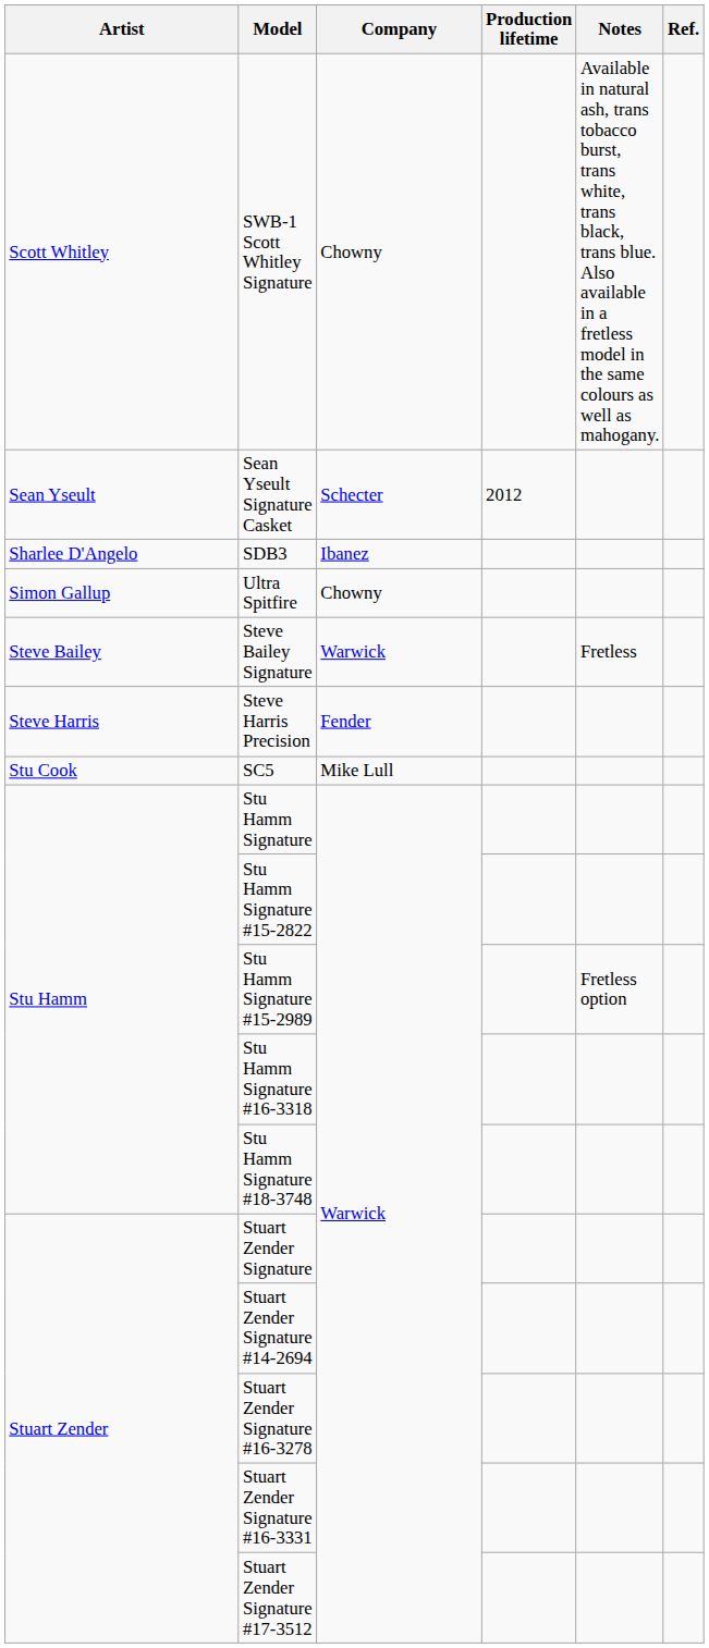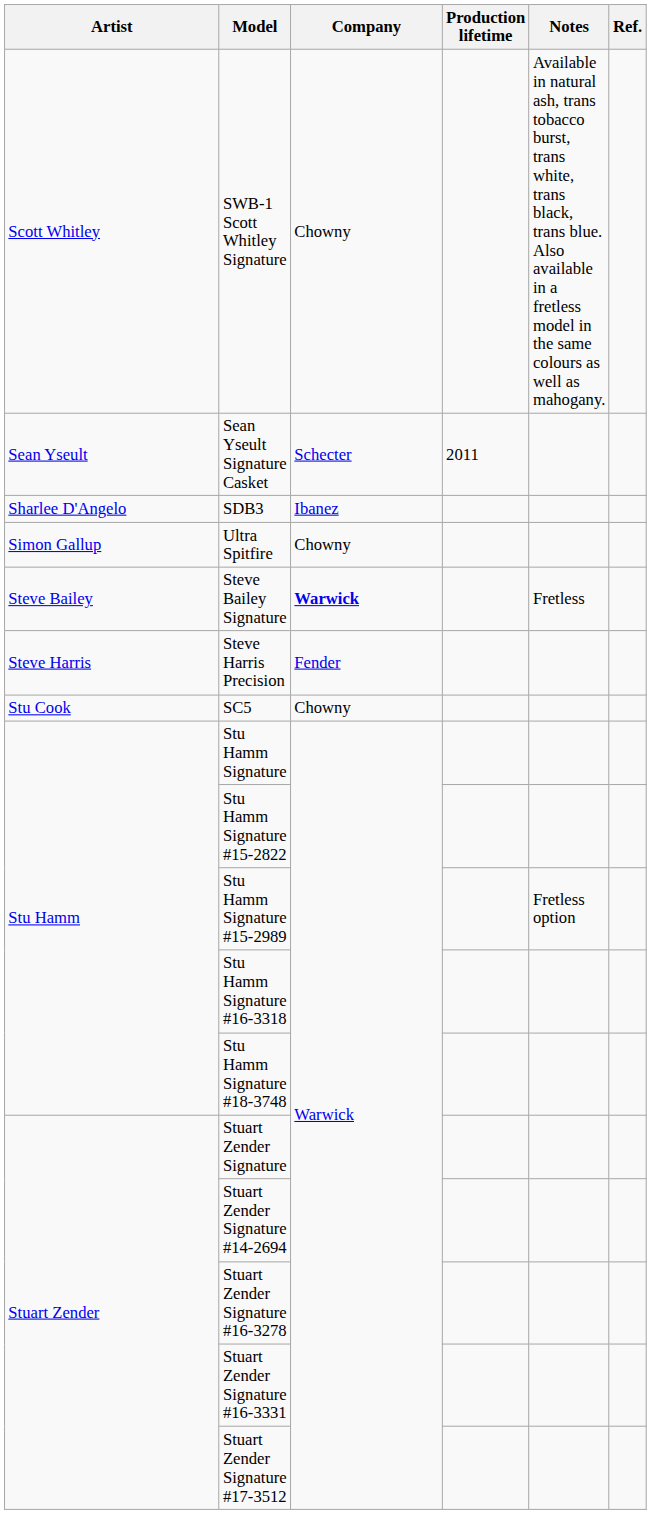 <table class="wikitable sortable plainrowheaders" style="width:99%;">
 <tr>
 <th scope="col" style="width:15em;">Artist</th>
 <th scope="col">Model</th>
 <th scope="col" style="width:10em;">Company</th>
 <th scope="col">Production lifetime</th>
 <th scope="col" class="unsortable">Notes</th>
 <th scope="col">Ref.</th>
 </tr>
 <tr>
 <td><a href='#'>Scott Whitley</a></td>
 <td>SWB-1 Scott Whitley Signature</td>
 <td>Chowny</td>
 <td></td>
 <td>Available in natural ash, trans tobacco burst, trans white, trans black, trans blue.  Also available in a fretless model in the same colours as well as mahogany.</td>
 <td></td>
 </tr>
 <tr>
 <td><a href='#'>Sean Yseult</a></td>
 <td>Sean Yseult Signature Casket</td>
 <td><a href='#'>Schecter</a></td>
-<td>2012</td>
+<td>2011</td>
 <td></td>
 <td></td>
 </tr>
 <tr>
 <td><a href='#'>Sharlee D'Angelo</a></td>
 <td>SDB3</td>
 <td><a href='#'>Ibanez</a></td>
 <td></td>
 <td></td>
 <td></td>
 </tr>
 <tr>
 <td><a href='#'>Simon Gallup</a></td>
 <td>Ultra Spitfire</td>
 <td>Chowny</td>
 <td></td>
 <td></td>
 <td></td>
 </tr>
 <tr>
 <td><a href='#'>Steve Bailey</a></td>
 <td>Steve Bailey Signature</td>
-<td><a href='#'>Warwick</a></td>
+<td><strong><a href='#'>Warwick</a></strong></td>
 <td></td>
 <td>Fretless</td>
 <td></td>
 </tr>
 <tr>
 <td><a href='#'>Steve Harris</a></td>
 <td>Steve Harris Precision</td>
 <td><a href='#'>Fender</a></td>
 <td></td>
 <td></td>
 <td></td>
 </tr>
 <tr>
 <td><a href='#'>Stu Cook</a></td>
 <td>SC5</td>
-<td>Mike Lull</td>
+<td>Chowny</td>
 <td></td>
 <td></td>
 <td></td>
 </tr>
 <tr>
 <td rowspan=5><a href='#'>Stu Hamm</a></td>
 <td>Stu Hamm Signature</td>
 <td rowspan=10><a href='#'>Warwick</a></td>
 <td></td>
 <td></td>
 <td></td>
 </tr>
 <tr>
 <td>Stu Hamm Signature #15-2822</td>
 <td></td>
 <td></td>
 <td></td>
 </tr>
 <tr>
 <td>Stu Hamm Signature #15-2989</td>
 <td></td>
 <td>Fretless option</td>
 <td></td>
 </tr>
 <tr>
 <td>Stu Hamm Signature #16-3318</td>
 <td></td>
 <td></td>
 <td></td>
 </tr>
 <tr>
 <td>Stu Hamm Signature #18-3748</td>
 <td></td>
 <td></td>
 <td></td>
 </tr>
 <tr>
 <td rowspan=5><a href='#'>Stuart Zender</a></td>
 <td>Stuart Zender Signature</td>
 <td></td>
 <td></td>
 <td></td>
 </tr>
 <tr>
 <td>Stuart Zender Signature #14-2694</td>
 <td></td>
 <td></td>
 <td></td>
 </tr>
 <tr>
 <td>Stuart Zender Signature #16-3278</td>
 <td></td>
 <td></td>
 <td></td>
 </tr>
 <tr>
 <td>Stuart Zender Signature #16-3331</td>
 <td></td>
 <td></td>
 <td></td>
 </tr>
 <tr>
 <td>Stuart Zender Signature #17-3512</td>
 <td></td>
 <td></td>
 <td></td>
 </tr>
 </table>
